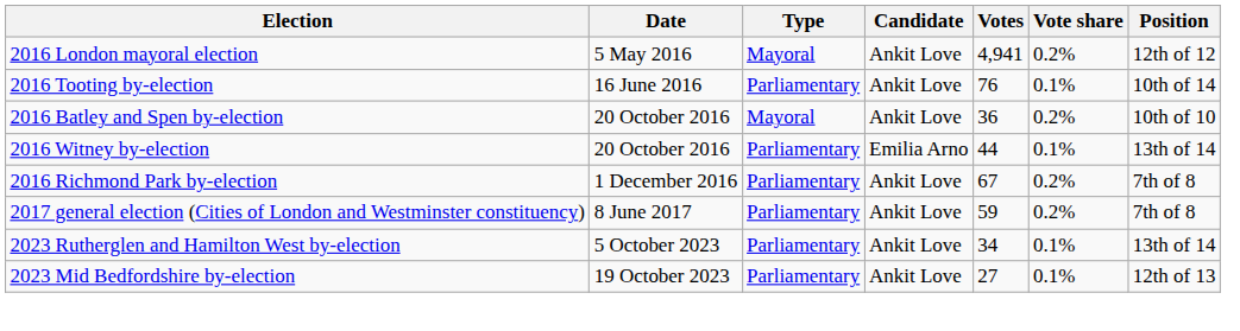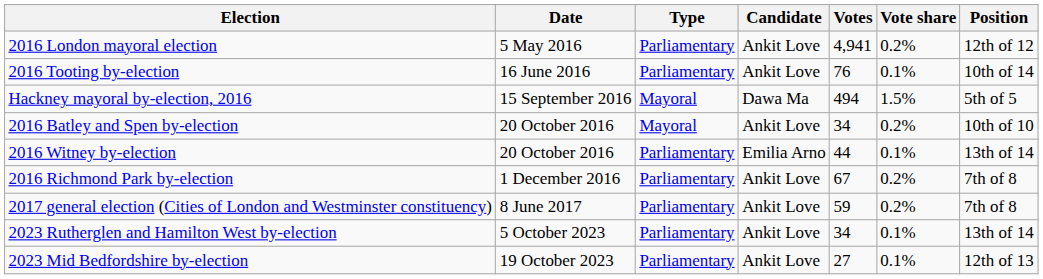 <table class="wikitable">
 <tr>
 <th>Election</th>
 <th>Date</th>
 <th>Type</th>
 <th>Candidate</th>
 <th>Votes</th>
 <th>Vote share</th>
 <th>Position</th>
 </tr>
 <tr>
 <td><a href='#'>2016 London mayoral election</a></td>
 <td>5 May 2016</td>
-<td><a href='#'>Mayoral</a></td>
+<td><a href='#'>Parliamentary</a></td>
 <td>Ankit Love</td>
 <td>4,941</td>
 <td>0.2%</td>
 <td>12th of 12</td>
 </tr>
 <tr>
 <td><a href='#'>2016 Tooting by-election</a></td>
 <td>16 June 2016</td>
 <td><a href='#'>Parliamentary</a></td>
 <td>Ankit Love</td>
 <td>76</td>
 <td>0.1%</td>
 <td>10th of 14</td>
 </tr>
 <tr>
+<td><a href='#'>Hackney mayoral by-election, 2016</a></td>
+<td>15 September 2016</td>
+<td><a href='#'>Mayoral</a></td>
+<td>Dawa Ma</td>
+<td>494</td>
+<td>1.5%</td>
+<td>5th of 5</td>
+</tr>
+<tr>
 <td><a href='#'>2016 Batley and Spen by-election</a></td>
 <td>20 October 2016</td>
 <td><a href='#'>Mayoral</a></td>
 <td>Ankit Love</td>
-<td>36</td>
+<td>34</td>
 <td>0.2%</td>
 <td>10th of 10</td>
 </tr>
 <tr>
 <td><a href='#'>2016 Witney by-election</a></td>
 <td>20 October 2016</td>
 <td><a href='#'>Parliamentary</a></td>
 <td>Emilia Arno</td>
 <td>44</td>
 <td>0.1%</td>
 <td>13th of 14</td>
 </tr>
 <tr>
 <td><a href='#'>2016 Richmond Park by-election</a></td>
 <td>1 December 2016</td>
 <td><a href='#'>Parliamentary</a></td>
 <td>Ankit Love</td>
 <td>67</td>
 <td>0.2%</td>
 <td>7th of 8</td>
 </tr>
 <tr>
 <td><a href='#'>2017 general election</a> (<a href='#'>Cities of London and Westminster constituency</a>)</td>
 <td>8 June 2017</td>
 <td><a href='#'>Parliamentary</a></td>
 <td>Ankit Love</td>
 <td>59</td>
 <td>0.2%</td>
 <td>7th of 8</td>
 </tr>
 <tr>
 <td><a href='#'>2023 Rutherglen and Hamilton West by-election</a></td>
 <td>5 October 2023</td>
 <td><a href='#'>Parliamentary</a></td>
 <td>Ankit Love</td>
 <td>34</td>
 <td>0.1%</td>
 <td>13th of 14</td>
 </tr>
 <tr>
 <td><a href='#'>2023 Mid Bedfordshire by-election</a></td>
 <td>19 October 2023</td>
 <td><a href='#'>Parliamentary</a></td>
 <td>Ankit Love</td>
 <td>27</td>
 <td>0.1%</td>
 <td>12th of 13</td>
 </tr>
 </table>
